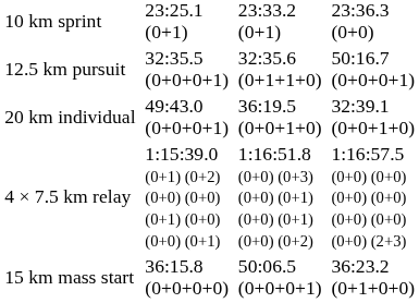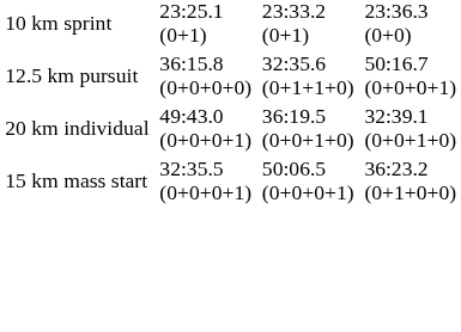 <table>
 <tr>
 <td>10 km sprint<br></td>
 <td></td>
 <td>23:25.1<br>(0+1)</td>
 <td></td>
 <td>23:33.2<br>(0+1)</td>
 <td></td>
 <td>23:36.3<br>(0+0)</td>
 </tr>
 <tr>
 <td>12.5 km pursuit<br></td>
 <td></td>
-<td>32:35.5<br>(0+0+0+1)</td>
+<td>36:15.8<br>(0+0+0+0)</td>
 <td></td>
 <td>32:35.6<br>(0+1+1+0)</td>
 <td></td>
 <td>50:16.7<br>(0+0+0+1)</td>
 </tr>
 <tr>
 <td>20 km individual<br></td>
 <td></td>
 <td>49:43.0<br>(0+0+0+1)</td>
 <td></td>
 <td>36:19.5<br>(0+0+1+0)</td>
 <td></td>
 <td>32:39.1<br>(0+0+1+0)</td>
 </tr>
 <tr>
-<td>4 × 7.5 km relay<br></td>
-<td></td>
-<td>1:15:39.0<br><small>(0+1) (0+2)<br>(0+0) (0+0)<br>(0+1) (0+0)<br>(0+0) (0+1)</small></td>
-<td></td>
-<td>1:16:51.8<br><small>(0+0) (0+3)<br>(0+0) (0+1)<br>(0+0) (0+1)<br>(0+0) (0+2)</small></td>
-<td></td>
-<td>1:16:57.5<br><small>(0+0) (0+0)<br>(0+0) (0+0)<br>(0+0) (0+0)<br>(0+0) (2+3)</small></td>
-</tr>
-<tr>
 <td>15 km mass start<br></td>
 <td></td>
-<td>36:15.8<br>(0+0+0+0)</td>
+<td>32:35.5<br>(0+0+0+1)</td>
 <td></td>
 <td>50:06.5<br>(0+0+0+1)</td>
 <td></td>
 <td>36:23.2<br>(0+1+0+0)</td>
 </tr>
 </table>
